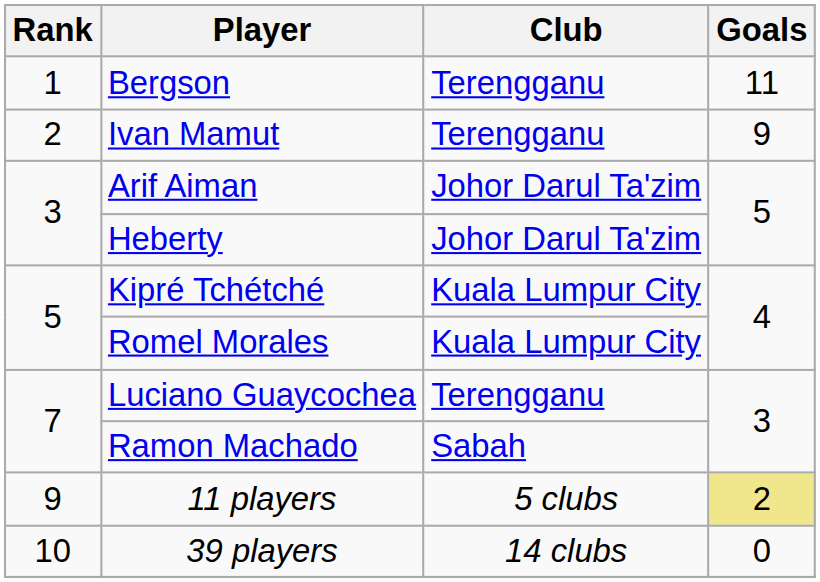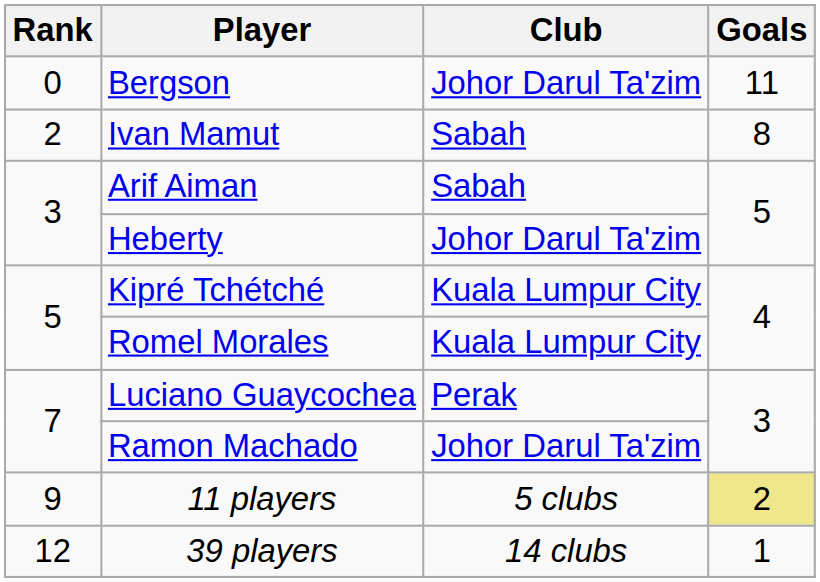 <table class="wikitable" style="text-align:center">
 <tr>
 <th>Rank</th>
 <th>Player</th>
 <th>Club</th>
 <th>Goals</th>
 </tr>
 <tr>
-<td>1</td>
+<td>0</td>
 <td style="text-align:left;"> <a href='#'>Bergson</a></td>
-<td style="text-align:left;"><a href='#'>Terengganu</a></td>
+<td style="text-align:left;"><a href='#'>Johor Darul Ta'zim</a></td>
 <td>11</td>
 </tr>
 <tr>
 <td rowspan=1>2</td>
 <td style="text-align:left;"> <a href='#'>Ivan Mamut</a></td>
-<td style="text-align:left;"><a href='#'>Terengganu</a></td>
-<td rowspan=1>9</td>
+<td style="text-align:left;"><a href='#'>Sabah</a></td>
+<td rowspan=1>8</td>
 </tr>
 <tr>
 <td rowspan=2>3</td>
 <td style="text-align:left;"> <a href='#'>Arif Aiman</a></td>
-<td style="text-align:left;"><a href='#'>Johor Darul Ta'zim</a></td>
+<td style="text-align:left;"><a href='#'>Sabah</a></td>
 <td rowspan=2>5</td>
 </tr>
 <tr>
 <td style="text-align:left;"> <a href='#'>Heberty</a></td>
 <td style="text-align:left;"><a href='#'>Johor Darul Ta'zim</a></td>
 </tr>
 <tr>
 <td rowspan=2>5</td>
 <td style="text-align:left;"> <a href='#'>Kipré Tchétché</a></td>
 <td style="text-align:left;"><a href='#'>Kuala Lumpur City</a></td>
 <td rowspan=2>4</td>
 </tr>
 <tr>
 <td style="text-align:left;"> <a href='#'>Romel Morales</a></td>
 <td style="text-align:left;"><a href='#'>Kuala Lumpur City</a></td>
 </tr>
 <tr>
 <td rowspan=2>7</td>
 <td style="text-align:left;"> <a href='#'>Luciano Guaycochea</a></td>
-<td style="text-align:left;"><a href='#'>Terengganu</a></td>
+<td style="text-align:left;"><a href='#'>Perak</a></td>
 <td rowspan=2>3</td>
 </tr>
 <tr>
 <td style="text-align:left;"> <a href='#'>Ramon Machado</a></td>
-<td style="text-align:left;"><a href='#'>Sabah</a></td>
+<td style="text-align:left;"><a href='#'>Johor Darul Ta'zim</a></td>
 </tr>
 <tr>
 <td rowspan="1">9</td>
 <td style="text-align:middle;"><em>11 players</em></td>
 <td style="text-align:middle;"><em>5 clubs</em></td>
 <td rowspan="1" style="background: khaki;">2</td>
 </tr>
 <tr>
-<td>10</td>
+<td>12</td>
 <td><em>39 players</em></td>
 <td><em>14 clubs</em></td>
-<td>0</td>
+<td>1</td>
 </tr>
 <tr>
 </tr>
 </table>
